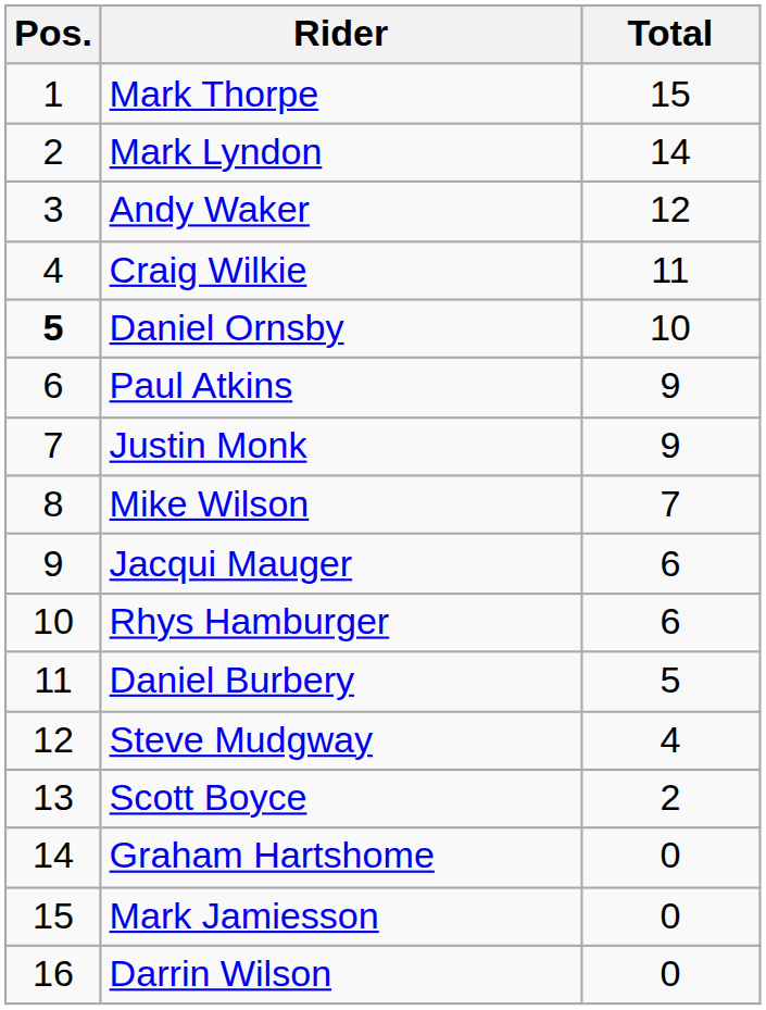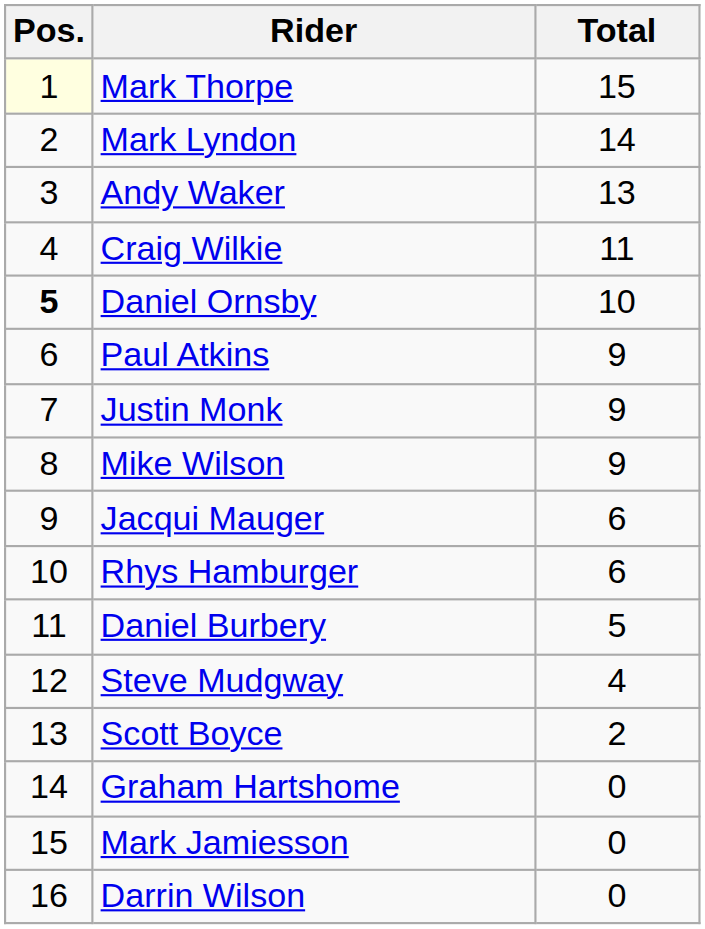 <table class=wikitable>
 <tr>
 <th width=25px>Pos.</th>
 <th width=200px>Rider</th>
 <th width=70px>Total</th>
 </tr>
 <tr align=center >
-<td>1</td>
+<td style="background: lightyellow;">1</td>
 <td align=left><a href='#'>Mark Thorpe</a></td>
 <td>15</td>
 </tr>
 <tr align=center >
 <td>2</td>
 <td align=left><a href='#'>Mark Lyndon</a></td>
 <td>14</td>
 </tr>
 <tr align=center>
 <td>3</td>
 <td align=left><a href='#'>Andy Waker</a></td>
-<td>12</td>
+<td>13</td>
 </tr>
 <tr align=center>
 <td>4</td>
 <td align=left><a href='#'>Craig Wilkie</a></td>
 <td>11</td>
 </tr>
 <tr align=center>
 <td><strong>5</strong></td>
 <td align=left><a href='#'>Daniel Ornsby</a></td>
 <td>10</td>
 </tr>
 <tr align=center>
 <td>6</td>
 <td align=left><a href='#'>Paul Atkins</a></td>
 <td>9</td>
 </tr>
 <tr align=center>
 <td>7</td>
 <td align=left><a href='#'>Justin Monk</a></td>
 <td>9</td>
 </tr>
 <tr align=center>
 <td>8</td>
 <td align=left><a href='#'>Mike Wilson</a></td>
-<td>7</td>
+<td>9</td>
 </tr>
 <tr align=center>
 <td>9</td>
 <td align=left><a href='#'>Jacqui Mauger</a></td>
 <td>6</td>
 </tr>
 <tr align=center>
 <td>10</td>
 <td align=left><a href='#'>Rhys Hamburger</a></td>
 <td>6</td>
 </tr>
 <tr align=center>
 <td>11</td>
 <td align=left><a href='#'>Daniel Burbery</a></td>
 <td>5</td>
 </tr>
 <tr align=center>
 <td>12</td>
 <td align=left><a href='#'>Steve Mudgway</a></td>
 <td>4</td>
 </tr>
 <tr align=center>
 <td>13</td>
 <td align=left><a href='#'>Scott Boyce</a></td>
 <td>2</td>
 </tr>
 <tr align=center>
 <td>14</td>
 <td align=left><a href='#'>Graham Hartshome</a></td>
 <td>0</td>
 </tr>
 <tr align=center>
 <td>15</td>
 <td align=left><a href='#'>Mark Jamiesson</a></td>
 <td>0</td>
 </tr>
 <tr align=center>
 <td>16</td>
 <td align=left><a href='#'>Darrin Wilson</a></td>
 <td>0</td>
 </tr>
 </table>
